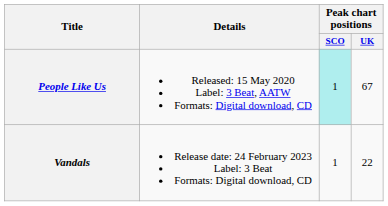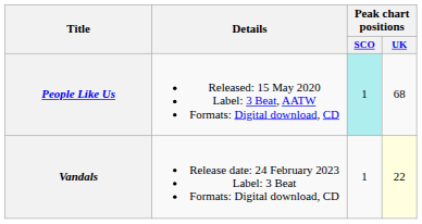 <table class="wikitable plainrowheaders" style="text-align:center;">
 <tr>
 <th scope="col" rowspan="2" style="width:12em;">Title</th>
 <th scope="col" rowspan="2" style="width:16em;">Details</th>
 <th scope="col" colspan="2">Peak chart positions</th>
 </tr>
 <tr>
 <th scope="col" style="width:3em;font-size:85%;"><a href='#'>SCO</a><br></th>
 <th scope="col" style="width:3em;font-size:85%;"><a href='#'>UK</a><br></th>
 </tr>
 <tr>
 <th scope="row"><em><a href='#'>People Like Us</a></em></th>
 <td><br><ul><li>Released: 15 May 2020</li><li>Label: <a href='#'>3 Beat</a>, <a href='#'>AATW</a></li><li>Formats: <a href='#'>Digital download</a>, <a href='#'>CD</a></li></ul></td>
 <td style="background: paleturquoise;">1</td>
-<td>67</td>
+<td>68</td>
 </tr>
 <tr>
 <th scope="row"><em>Vandals</em></th>
 <td><br><ul><li>Release date: 24 February 2023</li><li>Label: 3 Beat</li><li>Formats: Digital download, CD</li></ul></td>
 <td>1</td>
-<td>22<br></td>
+<td style="background: lightyellow;">22<br></td>
 </tr>
 </table>
